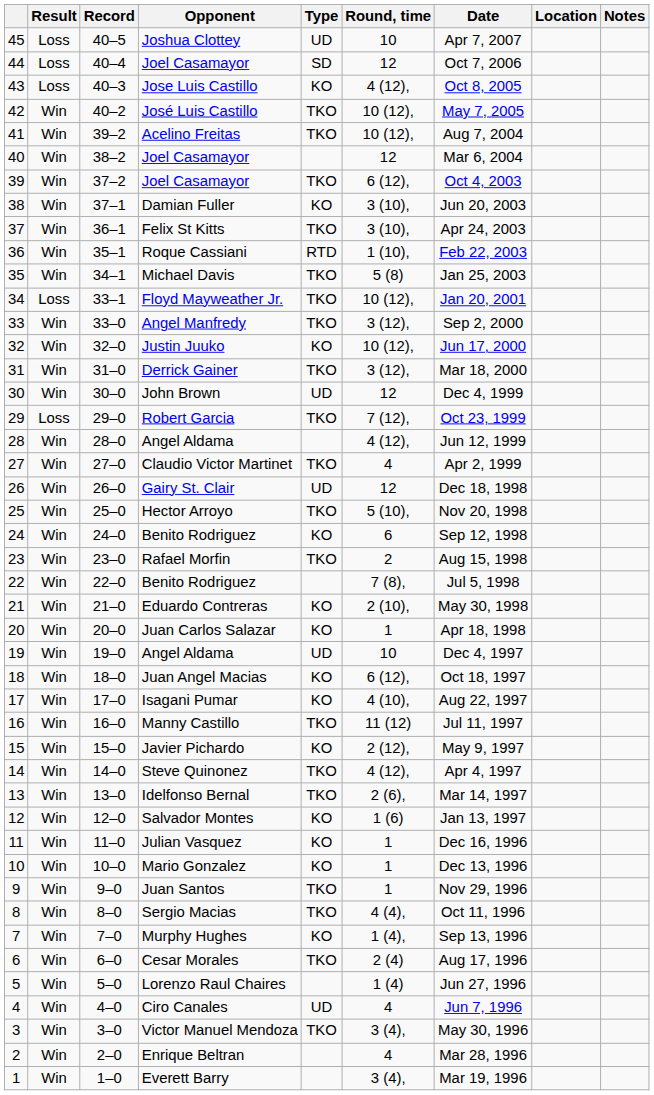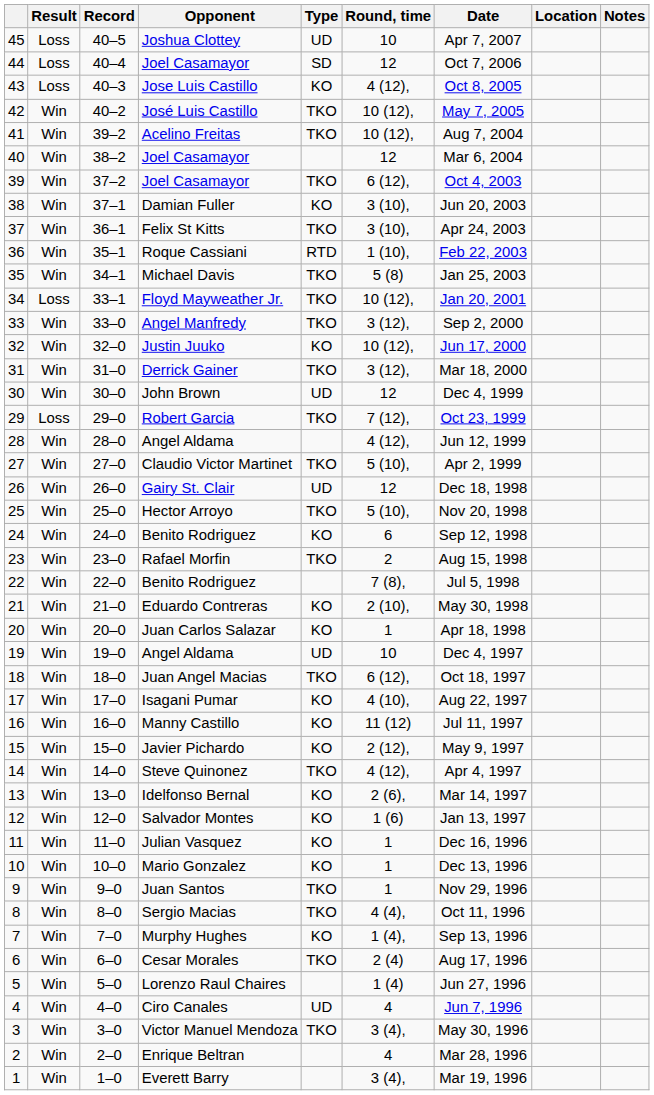 <table class="wikitable" style="text-align:center">
 <tr>
 <th></th>
 <th>Result</th>
 <th>Record</th>
 <th>Opponent</th>
 <th>Type</th>
 <th>Round, time</th>
 <th>Date</th>
 <th>Location</th>
 <th>Notes</th>
 </tr>
 <tr>
 <td>45</td>
 <td>Loss</td>
 <td>40–5</td>
 <td style="text-align:left;"><a href='#'>Joshua Clottey</a></td>
 <td>UD</td>
 <td>10</td>
 <td>Apr 7, 2007</td>
 <td style="text-align:left;"></td>
 <td></td>
 </tr>
 <tr>
 <td>44</td>
 <td>Loss</td>
 <td>40–4</td>
 <td style="text-align:left;"><a href='#'>Joel Casamayor</a></td>
 <td>SD</td>
 <td>12</td>
 <td>Oct 7, 2006</td>
 <td style="text-align:left;"></td>
 <td style="text-align:left;"></td>
 </tr>
 <tr>
 <td>43</td>
 <td>Loss</td>
 <td>40–3</td>
 <td style="text-align:left;"><a href='#'>Jose Luis Castillo</a></td>
 <td>KO</td>
 <td>4 (12), </td>
 <td><a href='#'>Oct 8, 2005</a></td>
 <td style="text-align:left;"></td>
 <td></td>
 </tr>
 <tr>
 <td>42</td>
 <td>Win</td>
 <td>40–2</td>
 <td style="text-align:left;"><a href='#'>José Luis Castillo</a></td>
 <td>TKO</td>
 <td>10 (12), </td>
 <td><a href='#'>May 7, 2005</a></td>
 <td style="text-align:left;"></td>
 <td style="text-align:left;"></td>
 </tr>
 <tr>
 <td>41</td>
 <td>Win</td>
 <td>39–2</td>
 <td style="text-align:left;"><a href='#'>Acelino Freitas</a></td>
 <td>TKO</td>
 <td>10 (12), </td>
 <td>Aug 7, 2004</td>
 <td style="text-align:left;"></td>
 <td style="text-align:left;"></td>
 </tr>
 <tr>
 <td>40</td>
 <td>Win</td>
 <td>38–2</td>
 <td style="text-align:left;"><a href='#'>Joel Casamayor</a></td>
 <td></td>
 <td>12</td>
 <td>Mar 6, 2004</td>
 <td style="text-align:left;"></td>
 <td style="text-align:left;"></td>
 </tr>
 <tr>
 <td>39</td>
 <td>Win</td>
 <td>37–2</td>
 <td style="text-align:left;"><a href='#'>Joel Casamayor</a></td>
 <td>TKO</td>
 <td>6 (12), </td>
 <td><a href='#'>Oct 4, 2003</a></td>
 <td style="text-align:left;"></td>
 <td style="text-align:left;"></td>
 </tr>
 <tr>
 <td>38</td>
 <td>Win</td>
 <td>37–1</td>
 <td style="text-align:left;">Damian Fuller</td>
 <td>KO</td>
 <td>3 (10), </td>
 <td>Jun 20, 2003</td>
 <td style="text-align:left;"></td>
 <td></td>
 </tr>
 <tr>
 <td>37</td>
 <td>Win</td>
 <td>36–1</td>
 <td style="text-align:left;">Felix St Kitts</td>
 <td>TKO</td>
 <td>3 (10), </td>
 <td>Apr 24, 2003</td>
 <td style="text-align:left;"></td>
 <td></td>
 </tr>
 <tr>
 <td>36</td>
 <td>Win</td>
 <td>35–1</td>
 <td style="text-align:left;">Roque Cassiani</td>
 <td>RTD</td>
 <td>1 (10), </td>
 <td><a href='#'>Feb 22, 2003</a></td>
 <td style="text-align:left;"></td>
 <td></td>
 </tr>
 <tr>
 <td>35</td>
 <td>Win</td>
 <td>34–1</td>
 <td style="text-align:left;">Michael Davis</td>
 <td>TKO</td>
 <td>5 (8)</td>
 <td>Jan 25, 2003</td>
 <td style="text-align:left;"></td>
 <td></td>
 </tr>
 <tr>
 <td>34</td>
 <td>Loss</td>
 <td>33–1</td>
 <td style="text-align:left;"><a href='#'>Floyd Mayweather Jr.</a></td>
 <td>TKO</td>
 <td>10 (12), </td>
 <td><a href='#'>Jan 20, 2001</a></td>
 <td style="text-align:left;"></td>
 <td style="text-align:left;"></td>
 </tr>
 <tr>
 <td>33</td>
 <td>Win</td>
 <td>33–0</td>
 <td style="text-align:left;"><a href='#'>Angel Manfredy</a></td>
 <td>TKO</td>
 <td>3 (12), </td>
 <td>Sep 2, 2000</td>
 <td style="text-align:left;"></td>
 <td style="text-align:left;"></td>
 </tr>
 <tr>
 <td>32</td>
 <td>Win</td>
 <td>32–0</td>
 <td style="text-align:left;"><a href='#'>Justin Juuko</a></td>
 <td>KO</td>
 <td>10 (12), </td>
 <td><a href='#'>Jun 17, 2000</a></td>
 <td style="text-align:left;"></td>
 <td style="text-align:left;"></td>
 </tr>
 <tr>
 <td>31</td>
 <td>Win</td>
 <td>31–0</td>
 <td style="text-align:left;"><a href='#'>Derrick Gainer</a></td>
 <td>TKO</td>
 <td>3 (12), </td>
 <td>Mar 18, 2000</td>
 <td style="text-align:left;"></td>
 <td style="text-align:left;"></td>
 </tr>
 <tr>
 <td>30</td>
 <td>Win</td>
 <td>30–0</td>
 <td style="text-align:left;">John Brown</td>
 <td>UD</td>
 <td>12</td>
 <td>Dec 4, 1999</td>
 <td style="text-align:left;"></td>
 <td style="text-align:left;"></td>
 </tr>
 <tr>
 <td>29</td>
 <td>Loss</td>
 <td>29–0</td>
 <td style="text-align:left;"><a href='#'>Robert Garcia</a></td>
 <td>TKO</td>
 <td>7 (12), </td>
 <td><a href='#'>Oct 23, 1999</a></td>
 <td style="text-align:left;"></td>
 <td style="text-align:left;"></td>
 </tr>
 <tr>
 <td>28</td>
 <td>Win</td>
 <td>28–0</td>
 <td style="text-align:left;">Angel Aldama</td>
 <td></td>
 <td>4 (12), </td>
 <td>Jun 12, 1999</td>
 <td style="text-align:left;"></td>
 <td style="text-align:left;"></td>
 </tr>
 <tr>
 <td>27</td>
 <td>Win</td>
 <td>27–0</td>
 <td style="text-align:left;">Claudio Victor Martinet</td>
 <td>TKO</td>
-<td>4</td>
+<td>5 (10), </td>
 <td>Apr 2, 1999</td>
 <td style="text-align:left;"></td>
 <td></td>
 </tr>
 <tr>
 <td>26</td>
 <td>Win</td>
 <td>26–0</td>
 <td style="text-align:left;"><a href='#'>Gairy St. Clair</a></td>
 <td>UD</td>
 <td>12</td>
 <td>Dec 18, 1998</td>
 <td style="text-align:left;"></td>
 <td></td>
 </tr>
 <tr>
 <td>25</td>
 <td>Win</td>
 <td>25–0</td>
 <td style="text-align:left;">Hector Arroyo</td>
 <td>TKO</td>
 <td>5 (10), </td>
 <td>Nov 20, 1998</td>
 <td style="text-align:left;"></td>
 <td></td>
 </tr>
 <tr>
 <td>24</td>
 <td>Win</td>
 <td>24–0</td>
 <td style="text-align:left;">Benito Rodriguez</td>
 <td>KO</td>
 <td>6</td>
 <td>Sep 12, 1998</td>
 <td style="text-align:left;"></td>
 <td></td>
 </tr>
 <tr>
 <td>23</td>
 <td>Win</td>
 <td>23–0</td>
 <td style="text-align:left;">Rafael Morfin</td>
 <td>TKO</td>
 <td>2</td>
 <td>Aug 15, 1998</td>
 <td style="text-align:left;"></td>
 <td></td>
 </tr>
 <tr>
 <td>22</td>
 <td>Win</td>
 <td>22–0</td>
 <td style="text-align:left;">Benito Rodriguez</td>
 <td></td>
 <td>7 (8), </td>
 <td>Jul 5, 1998</td>
 <td style="text-align:left;"></td>
 <td style="text-align:left;"></td>
 </tr>
 <tr>
 <td>21</td>
 <td>Win</td>
 <td>21–0</td>
 <td style="text-align:left;">Eduardo Contreras</td>
 <td>KO</td>
 <td>2 (10), </td>
 <td>May 30, 1998</td>
 <td style="text-align:left;"></td>
 <td></td>
 </tr>
 <tr>
 <td>20</td>
 <td>Win</td>
 <td>20–0</td>
 <td style="text-align:left;">Juan Carlos Salazar</td>
 <td>KO</td>
 <td>1</td>
 <td>Apr 18, 1998</td>
 <td style="text-align:left;"></td>
 <td></td>
 </tr>
 <tr>
 <td>19</td>
 <td>Win</td>
 <td>19–0</td>
 <td style="text-align:left;">Angel Aldama</td>
 <td>UD</td>
 <td>10</td>
 <td>Dec 4, 1997</td>
 <td style="text-align:left;"></td>
 <td></td>
 </tr>
 <tr>
 <td>18</td>
 <td>Win</td>
 <td>18–0</td>
 <td style="text-align:left;">Juan Angel Macias</td>
-<td>KO</td>
+<td>TKO</td>
 <td>6 (12), </td>
 <td>Oct 18, 1997</td>
 <td style="text-align:left;"></td>
 <td style="text-align:left;"></td>
 </tr>
 <tr>
 <td>17</td>
 <td>Win</td>
 <td>17–0</td>
 <td style="text-align:left;">Isagani Pumar</td>
 <td>KO</td>
 <td>4 (10), </td>
 <td>Aug 22, 1997</td>
 <td style="text-align:left;"></td>
 <td></td>
 </tr>
 <tr>
 <td>16</td>
 <td>Win</td>
 <td>16–0</td>
 <td style="text-align:left;">Manny Castillo</td>
-<td>TKO</td>
+<td>KO</td>
 <td>11 (12) </td>
 <td>Jul 11, 1997</td>
 <td style="text-align:left;"></td>
 <td style="text-align:left;"></td>
 </tr>
 <tr>
 <td>15</td>
 <td>Win</td>
 <td>15–0</td>
 <td style="text-align:left;">Javier Pichardo</td>
 <td>KO</td>
 <td>2 (12), </td>
 <td>May 9, 1997</td>
 <td style="text-align:left;"></td>
 <td style="text-align:left;"></td>
 </tr>
 <tr>
 <td>14</td>
 <td>Win</td>
 <td>14–0</td>
 <td style="text-align:left;">Steve Quinonez</td>
 <td>TKO</td>
 <td>4 (12), </td>
 <td>Apr 4, 1997</td>
 <td style="text-align:left;"></td>
 <td style="text-align:left;"></td>
 </tr>
 <tr>
 <td>13</td>
 <td>Win</td>
 <td>13–0</td>
 <td style="text-align:left;">Idelfonso Bernal</td>
-<td>TKO</td>
+<td>KO</td>
 <td>2 (6), </td>
 <td>Mar 14, 1997</td>
 <td style="text-align:left;"></td>
 <td></td>
 </tr>
 <tr>
 <td>12</td>
 <td>Win</td>
 <td>12–0</td>
 <td style="text-align:left;">Salvador Montes</td>
 <td>KO</td>
 <td>1 (6)</td>
 <td>Jan 13, 1997</td>
 <td style="text-align:left;"></td>
 <td></td>
 </tr>
 <tr>
 <td>11</td>
 <td>Win</td>
 <td>11–0</td>
 <td style="text-align:left;">Julian Vasquez</td>
 <td>KO</td>
 <td>1</td>
 <td>Dec 16, 1996</td>
 <td style="text-align:left;"></td>
 <td></td>
 </tr>
 <tr>
 <td>10</td>
 <td>Win</td>
 <td>10–0</td>
 <td style="text-align:left;">Mario Gonzalez</td>
 <td>KO</td>
 <td>1</td>
 <td>Dec 13, 1996</td>
 <td style="text-align:left;"></td>
 <td></td>
 </tr>
 <tr>
 <td>9</td>
 <td>Win</td>
 <td>9–0</td>
 <td style="text-align:left;">Juan Santos</td>
 <td>TKO</td>
 <td>1</td>
 <td>Nov 29, 1996</td>
 <td style="text-align:left;"></td>
 <td></td>
 </tr>
 <tr>
 <td>8</td>
 <td>Win</td>
 <td>8–0</td>
 <td style="text-align:left;">Sergio Macias</td>
 <td>TKO</td>
 <td>4 (4), </td>
 <td>Oct 11, 1996</td>
 <td style="text-align:left;"></td>
 <td></td>
 </tr>
 <tr>
 <td>7</td>
 <td>Win</td>
 <td>7–0</td>
 <td style="text-align:left;">Murphy Hughes</td>
 <td>KO</td>
 <td>1 (4), </td>
 <td>Sep 13, 1996</td>
 <td style="text-align:left;"></td>
 <td></td>
 </tr>
 <tr>
 <td>6</td>
 <td>Win</td>
 <td>6–0</td>
 <td style="text-align:left;">Cesar Morales</td>
 <td>TKO</td>
 <td>2 (4)</td>
 <td>Aug 17, 1996</td>
 <td style="text-align:left;"></td>
 <td></td>
 </tr>
 <tr>
 <td>5</td>
 <td>Win</td>
 <td>5–0</td>
 <td style="text-align:left;">Lorenzo Raul Chaires</td>
 <td></td>
 <td>1 (4)</td>
 <td>Jun 27, 1996</td>
 <td style="text-align:left;"></td>
 <td></td>
 </tr>
 <tr>
 <td>4</td>
 <td>Win</td>
 <td>4–0</td>
 <td style="text-align:left;">Ciro Canales</td>
 <td>UD</td>
 <td>4</td>
 <td><a href='#'>Jun 7, 1996</a></td>
 <td style="text-align:left;"></td>
 <td></td>
 </tr>
 <tr>
 <td>3</td>
 <td>Win</td>
 <td>3–0</td>
 <td style="text-align:left;">Victor Manuel Mendoza</td>
 <td>TKO</td>
 <td>3 (4), </td>
 <td>May 30, 1996</td>
 <td style="text-align:left;"></td>
 <td></td>
 </tr>
 <tr>
 <td>2</td>
 <td>Win</td>
 <td>2–0</td>
 <td style="text-align:left;">Enrique Beltran</td>
 <td></td>
 <td>4</td>
 <td>Mar 28, 1996</td>
 <td style="text-align:left;"></td>
 <td></td>
 </tr>
 <tr>
 <td>1</td>
 <td>Win</td>
 <td>1–0</td>
 <td style="text-align:left;">Everett Barry</td>
 <td></td>
 <td>3 (4), </td>
 <td>Mar 19, 1996</td>
 <td style="text-align:left;"></td>
 <td></td>
 </tr>
 </table>
